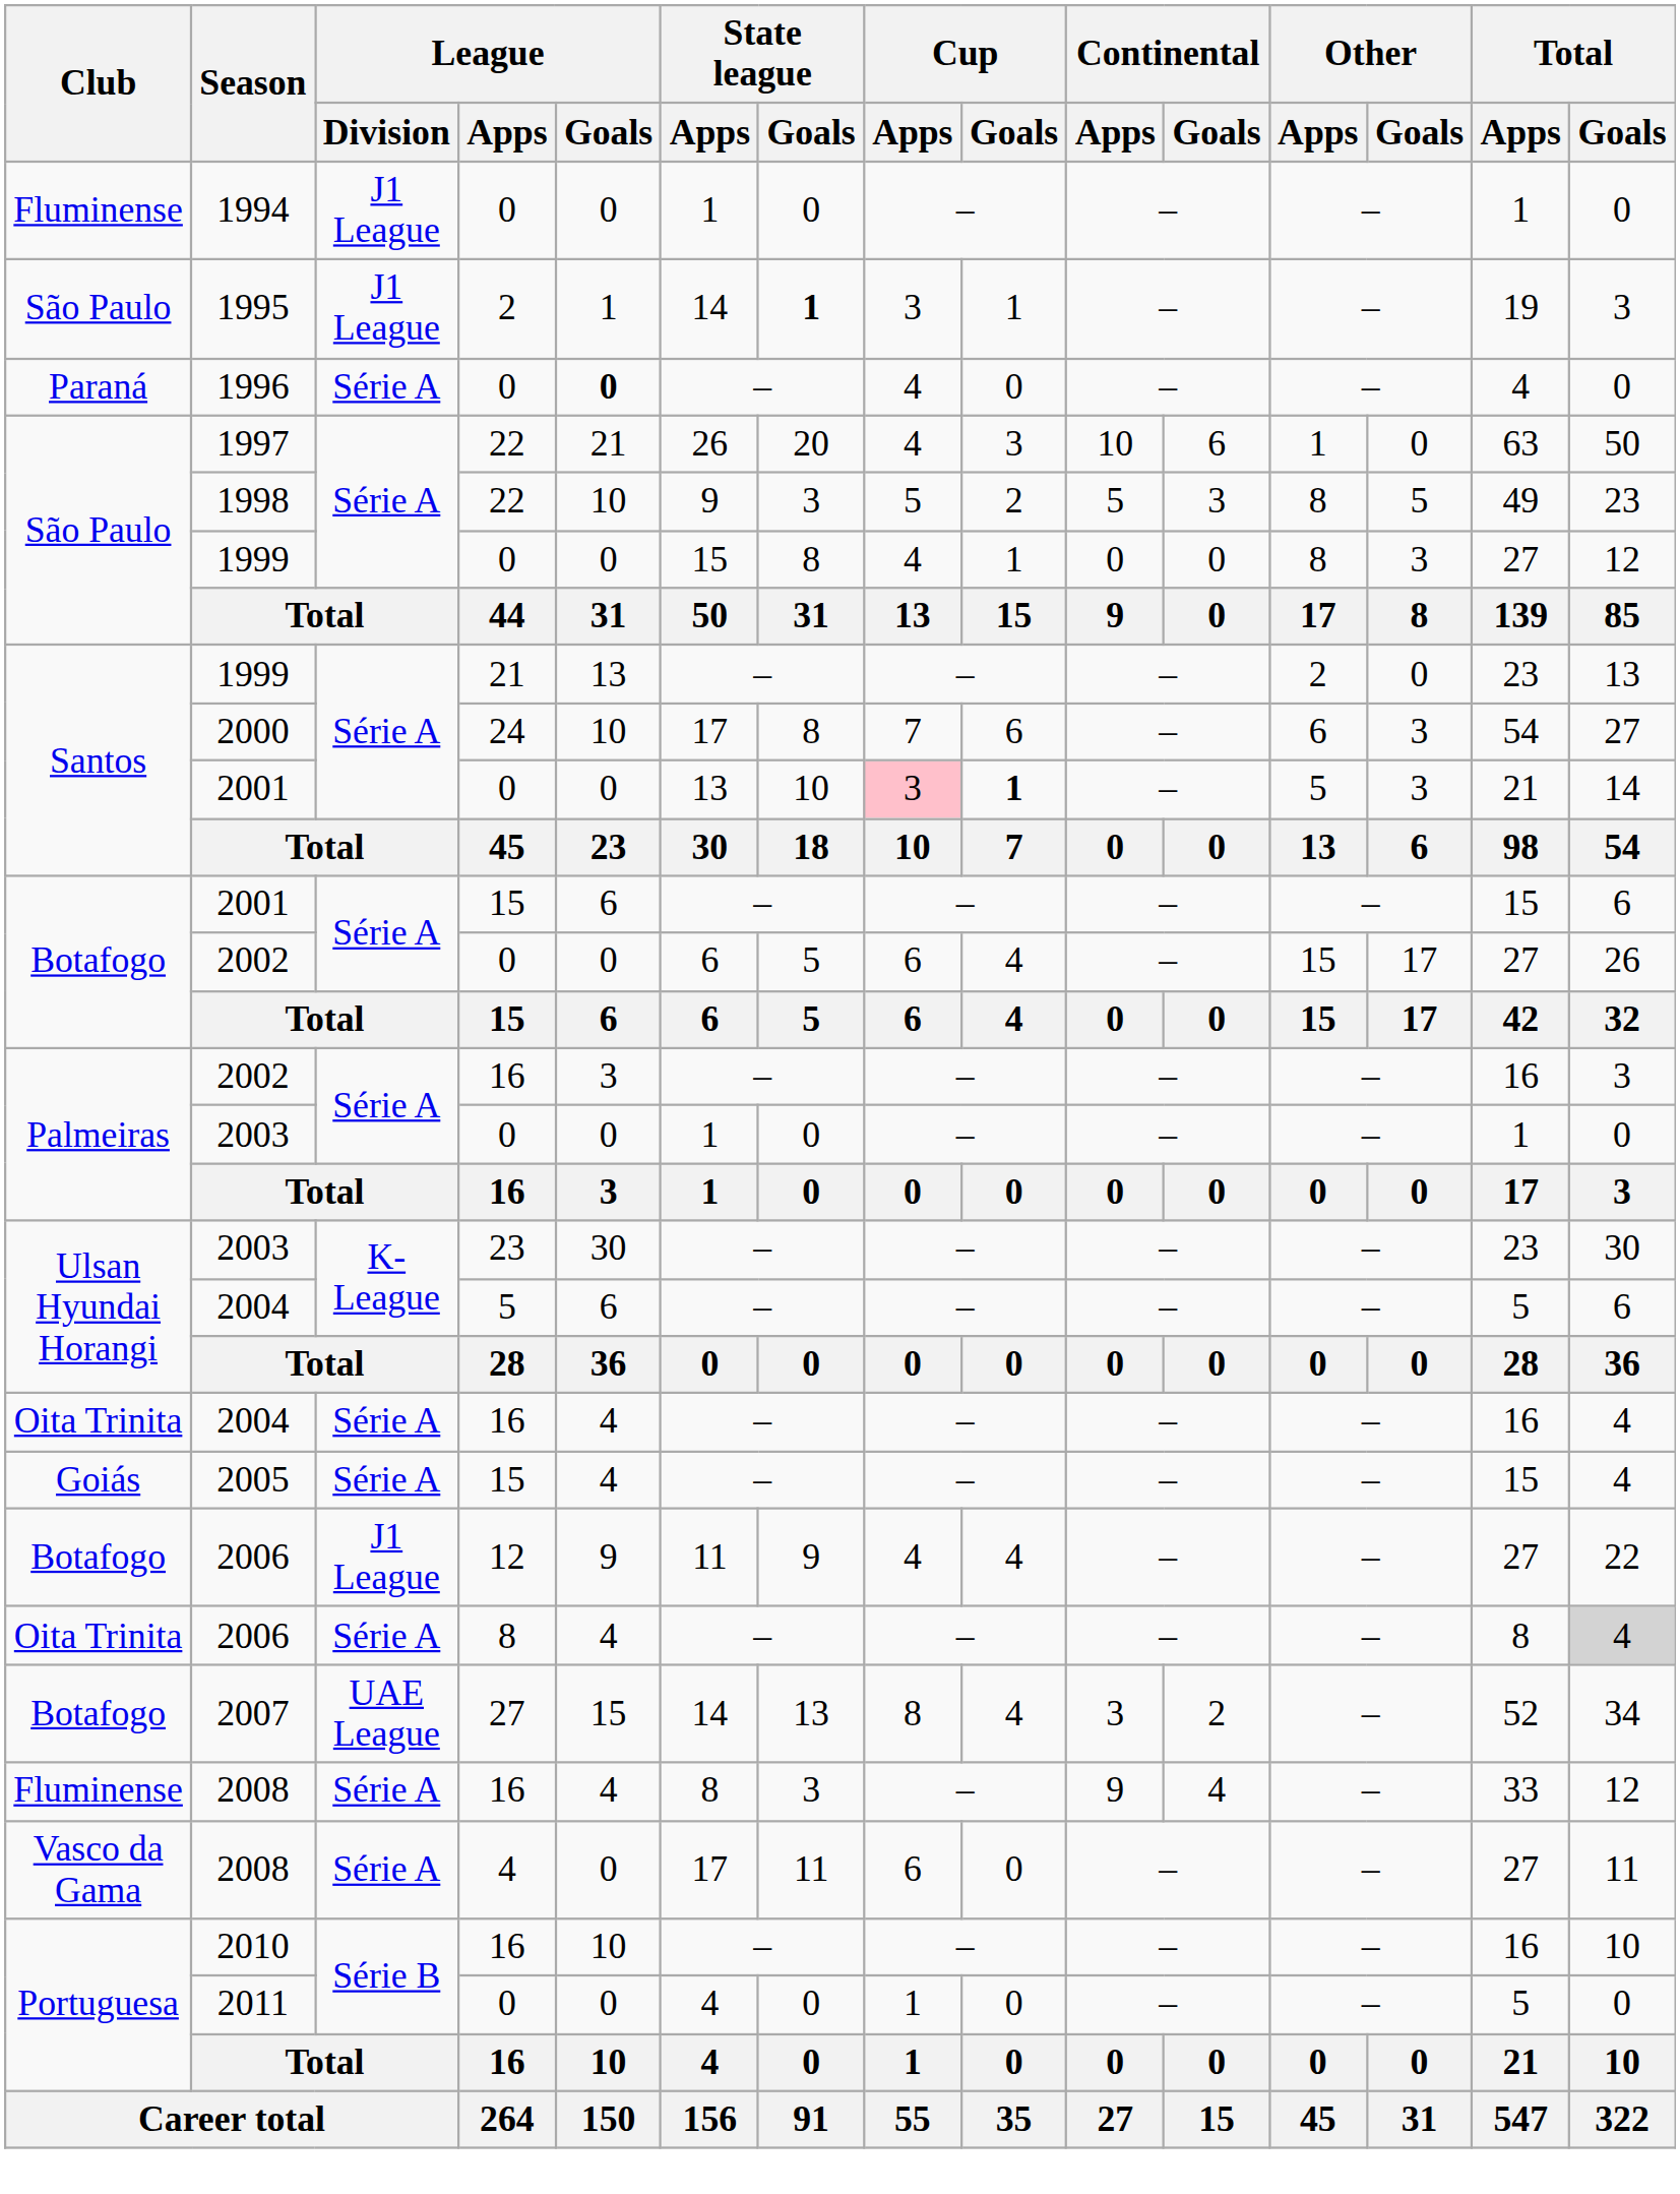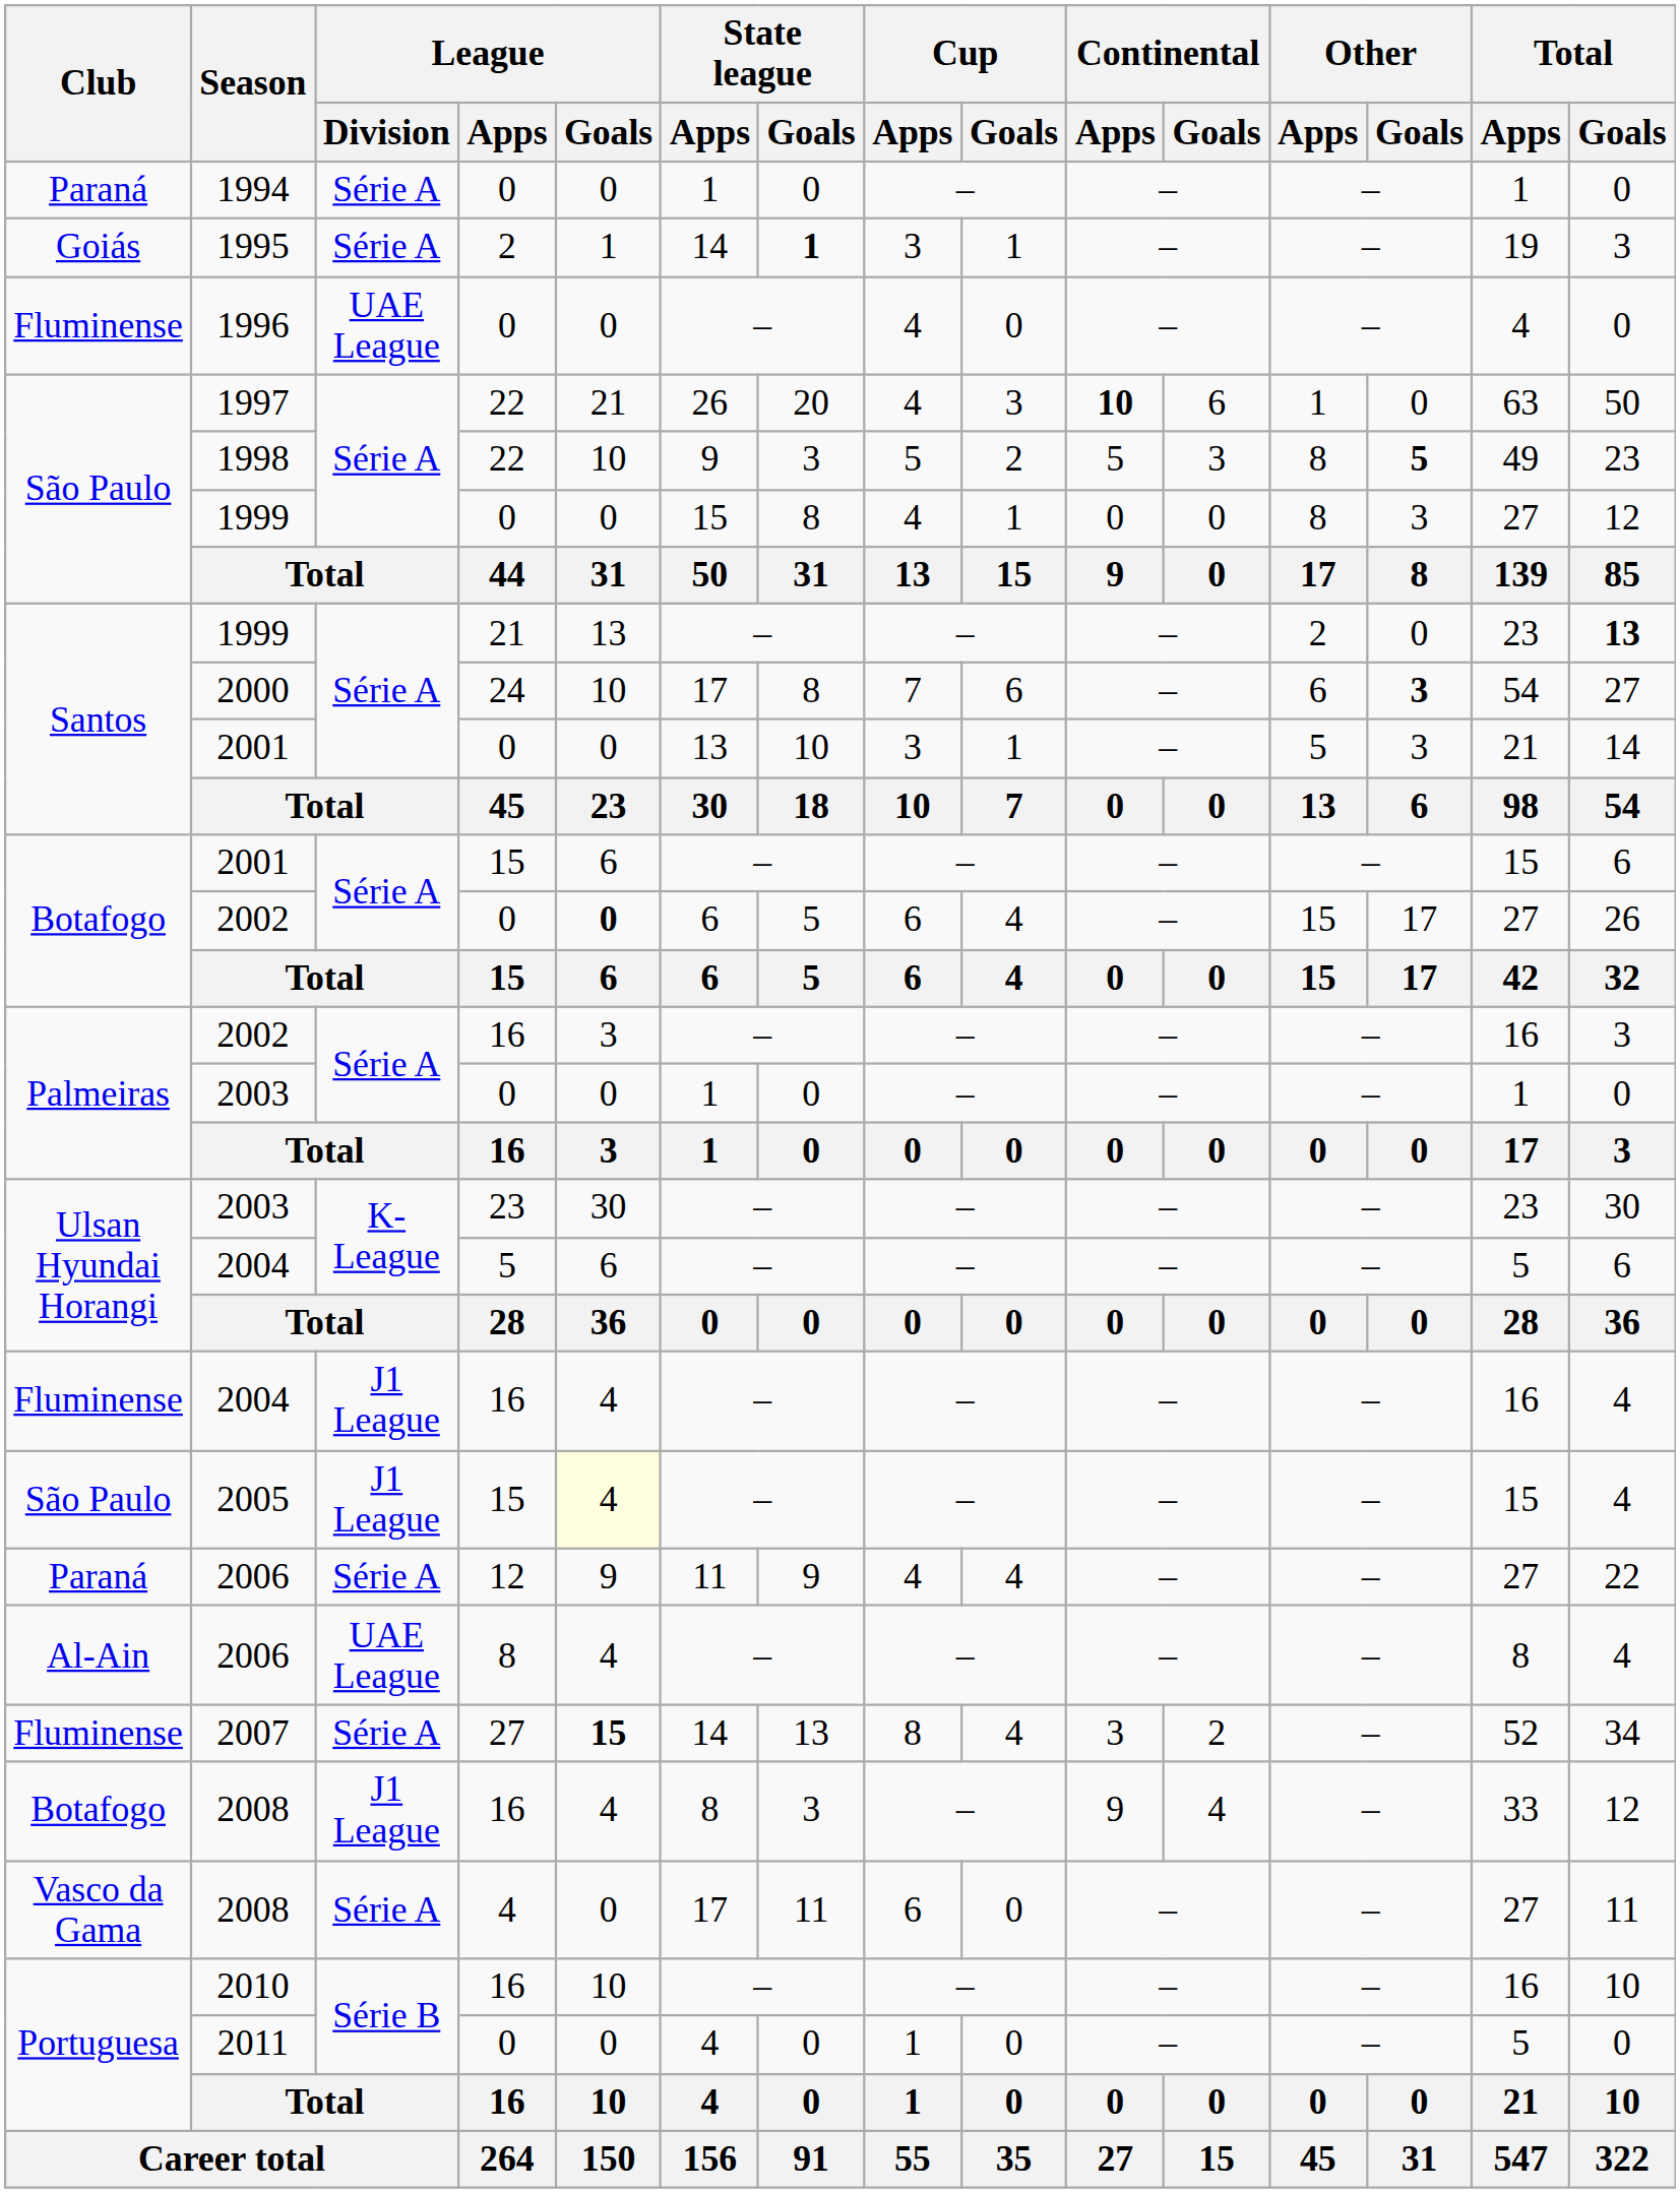 <table class="wikitable" style="text-align: center">
 <tr>
 <th rowspan="2">Club</th>
 <th rowspan="2">Season</th>
 <th colspan="3">League</th>
 <th colspan="2">State league</th>
 <th colspan="2">Cup</th>
 <th colspan="2">Continental</th>
 <th colspan="2">Other</th>
 <th colspan="2">Total</th>
 </tr>
 <tr>
 <th>Division</th>
 <th>Apps</th>
 <th>Goals</th>
 <th>Apps</th>
 <th>Goals</th>
 <th>Apps</th>
 <th>Goals</th>
 <th>Apps</th>
 <th>Goals</th>
 <th>Apps</th>
 <th>Goals</th>
 <th>Apps</th>
 <th>Goals</th>
 </tr>
 <tr>
-<td rowspan="1" align="center"><a href='#'>Fluminense</a></td>
+<td rowspan="1" align="center"><a href='#'>Paraná</a></td>
 <td>1994</td>
-<td><a href='#'>J1 League</a></td>
+<td><a href='#'>Série A</a></td>
 <td>0</td>
 <td>0</td>
 <td>1</td>
 <td>0</td>
 <td colspan="2">–</td>
 <td colspan="2">–</td>
 <td colspan="2">–</td>
 <td>1</td>
 <td>0</td>
 </tr>
 <tr>
-<td rowspan="1" align="center"><a href='#'>São Paulo</a></td>
+<td rowspan="1" align="center"><a href='#'>Goiás</a></td>
 <td>1995</td>
-<td><a href='#'>J1 League</a></td>
+<td><a href='#'>Série A</a></td>
 <td>2</td>
 <td>1</td>
 <td>14</td>
 <td><strong>1</strong></td>
 <td>3</td>
 <td>1</td>
 <td colspan="2">–</td>
 <td colspan="2">–</td>
 <td>19</td>
 <td>3</td>
 </tr>
 <tr>
-<td rowspan="1" align="center"><a href='#'>Paraná</a></td>
+<td rowspan="1" align="center"><a href='#'>Fluminense</a></td>
 <td>1996</td>
-<td><a href='#'>Série A</a></td>
+<td><a href='#'>UAE League</a></td>
 <td>0</td>
-<td><strong>0</strong></td>
+<td>0</td>
 <td colspan="2">–</td>
 <td>4</td>
 <td>0</td>
 <td colspan="2">–</td>
 <td colspan="2">–</td>
 <td>4</td>
 <td>0</td>
 </tr>
 <tr>
 <td rowspan="4" align="center"><a href='#'>São Paulo</a></td>
 <td>1997</td>
 <td rowspan="3"><a href='#'>Série A</a></td>
 <td>22</td>
 <td>21</td>
 <td>26</td>
 <td>20</td>
 <td>4</td>
 <td>3</td>
-<td>10</td>
+<td><strong>10</strong></td>
 <td>6</td>
 <td>1</td>
 <td>0</td>
 <td>63</td>
 <td>50</td>
 </tr>
 <tr>
 <td>1998</td>
 <td>22</td>
 <td>10</td>
 <td>9</td>
 <td>3</td>
 <td>5</td>
 <td>2</td>
 <td>5</td>
 <td>3</td>
 <td>8</td>
-<td>5</td>
+<td><strong>5</strong></td>
 <td>49</td>
 <td>23</td>
 </tr>
 <tr>
 <td>1999</td>
 <td>0</td>
 <td>0</td>
 <td>15</td>
 <td>8</td>
 <td>4</td>
 <td>1</td>
 <td>0</td>
 <td>0</td>
 <td>8</td>
 <td>3</td>
 <td>27</td>
 <td>12</td>
 </tr>
 <tr>
 <th colspan="2">Total</th>
 <th>44</th>
 <th>31</th>
 <th>50</th>
 <th>31</th>
 <th>13</th>
 <th>15</th>
 <th>9</th>
 <th>0</th>
 <th>17</th>
 <th>8</th>
 <th>139</th>
 <th>85</th>
 </tr>
 <tr>
 <td rowspan="4" align="center"><a href='#'>Santos</a></td>
 <td>1999</td>
 <td rowspan="3"><a href='#'>Série A</a></td>
 <td>21</td>
 <td>13</td>
 <td colspan="2">–</td>
 <td colspan="2">–</td>
 <td colspan="2">–</td>
 <td>2</td>
 <td>0</td>
 <td>23</td>
-<td>13</td>
+<td><strong>13</strong></td>
 </tr>
 <tr>
 <td>2000</td>
 <td>24</td>
 <td>10</td>
 <td>17</td>
 <td>8</td>
 <td>7</td>
 <td>6</td>
 <td colspan="2">–</td>
 <td>6</td>
-<td>3</td>
+<td><strong>3</strong></td>
 <td>54</td>
 <td>27</td>
 </tr>
 <tr>
 <td>2001</td>
 <td>0</td>
 <td>0</td>
 <td>13</td>
 <td>10</td>
-<td style="background: pink;">3</td>
-<td><strong>1</strong></td>
+<td>3</td>
+<td>1</td>
 <td colspan="2">–</td>
 <td>5</td>
 <td>3</td>
 <td>21</td>
 <td>14</td>
 </tr>
 <tr>
 <th colspan="2">Total</th>
 <th>45</th>
 <th>23</th>
 <th>30</th>
 <th>18</th>
 <th>10</th>
 <th>7</th>
 <th>0</th>
 <th>0</th>
 <th>13</th>
 <th>6</th>
 <th>98</th>
 <th>54</th>
 </tr>
 <tr>
 <td rowspan="3" align="center"><a href='#'>Botafogo</a></td>
 <td>2001</td>
 <td rowspan="2"><a href='#'>Série A</a></td>
 <td>15</td>
 <td>6</td>
 <td colspan="2">–</td>
 <td colspan="2">–</td>
 <td colspan="2">–</td>
 <td colspan="2">–</td>
 <td>15</td>
 <td>6</td>
 </tr>
 <tr>
 <td>2002</td>
 <td>0</td>
-<td>0</td>
+<td><strong>0</strong></td>
 <td>6</td>
 <td>5</td>
 <td>6</td>
 <td>4</td>
 <td colspan="2">–</td>
 <td>15</td>
 <td>17</td>
 <td>27</td>
 <td>26</td>
 </tr>
 <tr>
 <th colspan="2">Total</th>
 <th>15</th>
 <th>6</th>
 <th>6</th>
 <th>5</th>
 <th>6</th>
 <th>4</th>
 <th>0</th>
 <th>0</th>
 <th>15</th>
 <th>17</th>
 <th>42</th>
 <th>32</th>
 </tr>
 <tr>
 <td rowspan="3" align="center"><a href='#'>Palmeiras</a></td>
 <td>2002</td>
 <td rowspan="2"><a href='#'>Série A</a></td>
 <td>16</td>
 <td>3</td>
 <td colspan="2">–</td>
 <td colspan="2">–</td>
 <td colspan="2">–</td>
 <td colspan="2">–</td>
 <td>16</td>
 <td>3</td>
 </tr>
 <tr>
 <td>2003</td>
 <td>0</td>
 <td>0</td>
 <td>1</td>
 <td>0</td>
 <td colspan="2">–</td>
 <td colspan="2">–</td>
 <td colspan="2">–</td>
 <td>1</td>
 <td>0</td>
 </tr>
 <tr>
 <th colspan="2">Total</th>
 <th>16</th>
 <th>3</th>
 <th>1</th>
 <th>0</th>
 <th>0</th>
 <th>0</th>
 <th>0</th>
 <th>0</th>
 <th>0</th>
 <th>0</th>
 <th>17</th>
 <th>3</th>
 </tr>
 <tr>
 <td rowspan="3" align="center"><a href='#'>Ulsan Hyundai Horangi</a></td>
 <td>2003</td>
 <td rowspan="2"><a href='#'>K-League</a></td>
 <td>23</td>
 <td>30</td>
 <td colspan="2">–</td>
 <td colspan="2">–</td>
 <td colspan="2">–</td>
 <td colspan="2">–</td>
 <td>23</td>
 <td>30</td>
 </tr>
 <tr>
 <td>2004</td>
 <td>5</td>
 <td>6</td>
 <td colspan="2">–</td>
 <td colspan="2">–</td>
 <td colspan="2">–</td>
 <td colspan="2">–</td>
 <td>5</td>
 <td>6</td>
 </tr>
 <tr>
 <th colspan="2">Total</th>
 <th>28</th>
 <th>36</th>
 <th>0</th>
 <th>0</th>
 <th>0</th>
 <th>0</th>
 <th>0</th>
 <th>0</th>
 <th>0</th>
 <th>0</th>
 <th>28</th>
 <th>36</th>
 </tr>
 <tr>
-<td rowspan="1" align="center"><a href='#'>Oita Trinita</a></td>
+<td rowspan="1" align="center"><a href='#'>Fluminense</a></td>
 <td>2004</td>
-<td><a href='#'>Série A</a></td>
+<td><a href='#'>J1 League</a></td>
 <td>16</td>
 <td>4</td>
 <td colspan="2">–</td>
 <td colspan="2">–</td>
 <td colspan="2">–</td>
 <td colspan="2">–</td>
 <td>16</td>
 <td>4</td>
 </tr>
 <tr>
-<td rowspan="1" align="center"><a href='#'>Goiás</a></td>
+<td rowspan="1" align="center"><a href='#'>São Paulo</a></td>
 <td>2005</td>
-<td><a href='#'>Série A</a></td>
+<td><a href='#'>J1 League</a></td>
 <td>15</td>
-<td>4</td>
+<td style="background: lightyellow;">4</td>
 <td colspan="2">–</td>
 <td colspan="2">–</td>
 <td colspan="2">–</td>
 <td colspan="2">–</td>
 <td>15</td>
 <td>4</td>
 </tr>
 <tr>
-<td rowspan="1" align="center"><a href='#'>Botafogo</a></td>
+<td rowspan="1" align="center"><a href='#'>Paraná</a></td>
 <td>2006</td>
-<td><a href='#'>J1 League</a></td>
+<td><a href='#'>Série A</a></td>
 <td>12</td>
 <td>9</td>
 <td>11</td>
 <td>9</td>
 <td>4</td>
 <td>4</td>
 <td colspan="2">–</td>
 <td colspan="2">–</td>
 <td>27</td>
 <td>22</td>
 </tr>
 <tr>
-<td rowspan="1" align="center"><a href='#'>Oita Trinita</a></td>
+<td rowspan="1" align="center"><a href='#'>Al-Ain</a></td>
 <td>2006</td>
-<td><a href='#'>Série A</a></td>
+<td><a href='#'>UAE League</a></td>
 <td>8</td>
 <td>4</td>
 <td colspan="2">–</td>
 <td colspan="2">–</td>
 <td colspan="2">–</td>
 <td colspan="2">–</td>
 <td>8</td>
-<td style="background: lightgrey;">4</td>
+<td>4</td>
 </tr>
 <tr>
-<td rowspan="1" align="center"><a href='#'>Botafogo</a></td>
+<td rowspan="1" align="center"><a href='#'>Fluminense</a></td>
 <td>2007</td>
-<td><a href='#'>UAE League</a></td>
+<td><a href='#'>Série A</a></td>
 <td>27</td>
-<td>15</td>
+<td><strong>15</strong></td>
 <td>14</td>
 <td>13</td>
 <td>8</td>
 <td>4</td>
 <td>3</td>
 <td>2</td>
 <td colspan="2">–</td>
 <td>52</td>
 <td>34</td>
 </tr>
 <tr>
-<td rowspan="1" align="center"><a href='#'>Fluminense</a></td>
+<td rowspan="1" align="center"><a href='#'>Botafogo</a></td>
 <td>2008</td>
-<td><a href='#'>Série A</a></td>
+<td><a href='#'>J1 League</a></td>
 <td>16</td>
 <td>4</td>
 <td>8</td>
 <td>3</td>
 <td colspan="2">–</td>
 <td>9</td>
 <td>4</td>
 <td colspan="2">–</td>
 <td>33</td>
 <td>12</td>
 </tr>
 <tr>
 <td rowspan="1" align="center"><a href='#'>Vasco da Gama</a></td>
 <td>2008</td>
 <td><a href='#'>Série A</a></td>
 <td>4</td>
 <td>0</td>
 <td>17</td>
 <td>11</td>
 <td>6</td>
 <td>0</td>
 <td colspan="2">–</td>
 <td colspan="2">–</td>
 <td>27</td>
 <td>11</td>
 </tr>
 <tr>
 <td rowspan="3" align="center"><a href='#'>Portuguesa</a></td>
 <td>2010</td>
 <td rowspan="2"><a href='#'>Série B</a></td>
 <td>16</td>
 <td>10</td>
 <td colspan="2">–</td>
 <td colspan="2">–</td>
 <td colspan="2">–</td>
 <td colspan="2">–</td>
 <td>16</td>
 <td>10</td>
 </tr>
 <tr>
 <td>2011</td>
 <td>0</td>
 <td>0</td>
 <td>4</td>
 <td>0</td>
 <td>1</td>
 <td>0</td>
 <td colspan="2">–</td>
 <td colspan="2">–</td>
 <td>5</td>
 <td>0</td>
 </tr>
 <tr>
 <th colspan="2">Total</th>
 <th>16</th>
 <th>10</th>
 <th>4</th>
 <th>0</th>
 <th>1</th>
 <th>0</th>
 <th>0</th>
 <th>0</th>
 <th>0</th>
 <th>0</th>
 <th>21</th>
 <th>10</th>
 </tr>
 <tr>
 <th colspan="3">Career total</th>
 <th>264</th>
 <th>150</th>
 <th>156</th>
 <th>91</th>
 <th>55</th>
 <th>35</th>
 <th>27</th>
 <th>15</th>
 <th>45</th>
 <th>31</th>
 <th>547</th>
 <th>322</th>
 </tr>
 </table>
